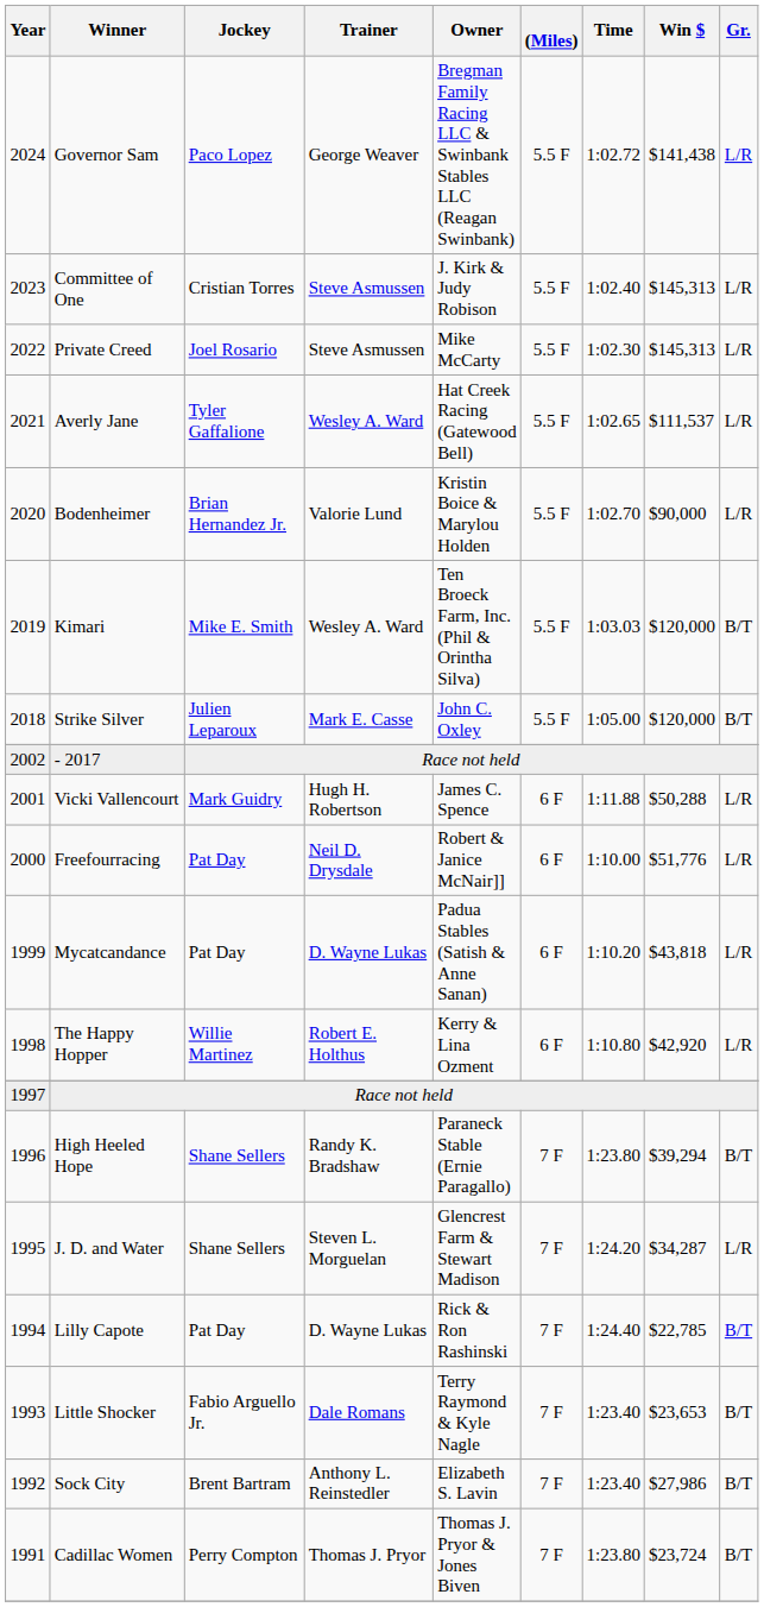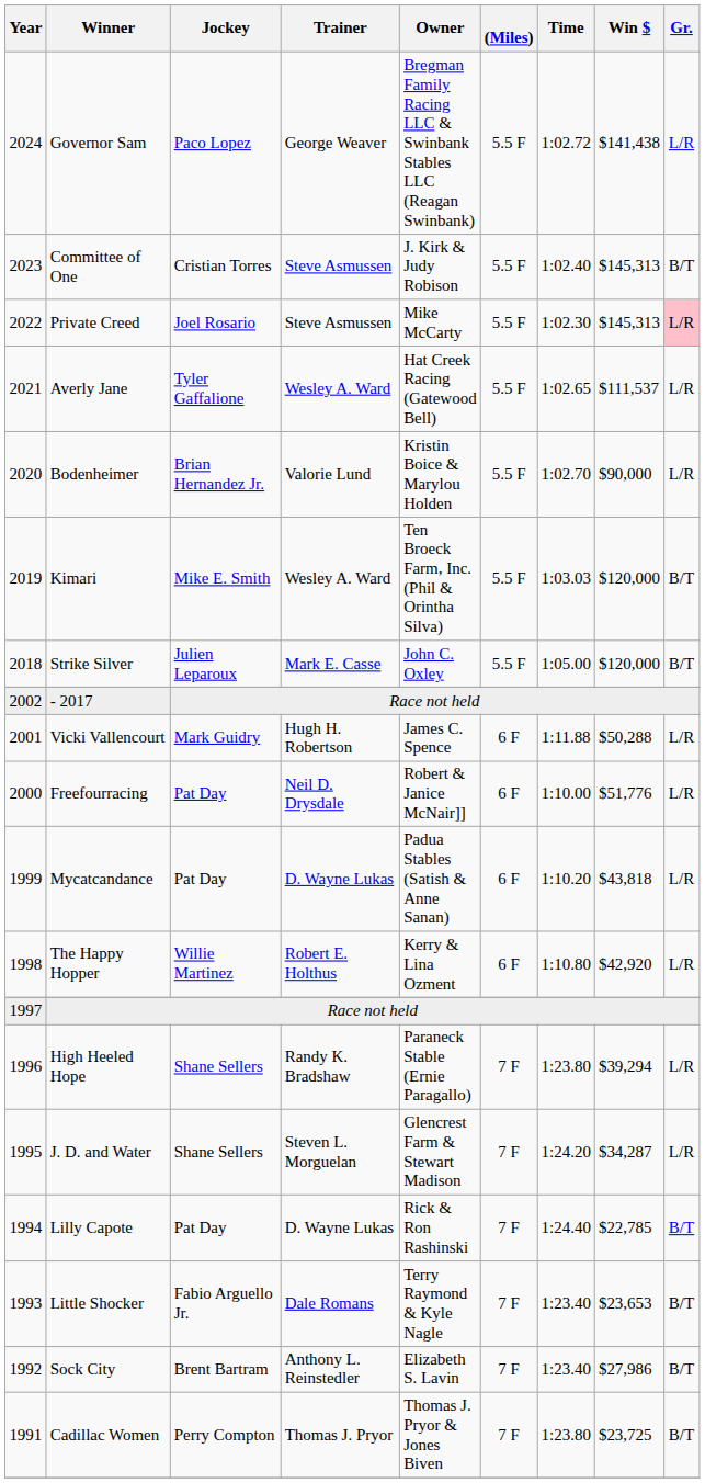 <table class="wikitable sortable" style="font-size:90%">
 <tr>
 <th style="width:30px">Year</th>
 <th style="width:110px">Winner</th>
 <th style="width:110px">Jockey</th>
 <th style="width:120px">Trainer</th>
 <th>Owner<br></th>
 <th style="width:25px"><br> <span>(<a href='#'>Miles</a>)</span></th>
 <th style="width:25px">Time</th>
 <th style="width:35px">Win <a href='#'>$</a></th>
 <th style="width:25px"><a href='#'>Gr.</a></th>
 </tr>
 <tr>
 <td align=center>2024</td>
 <td>Governor Sam</td>
 <td><a href='#'>Paco Lopez</a></td>
 <td>George Weaver</td>
 <td><a href='#'>Bregman Family Racing LLC</a> & Swinbank Stables LLC (Reagan Swinbank)</td>
 <td align=center>5.5 F</td>
 <td align=center>1:02.72</td>
 <td>$141,438</td>
 <td align=center><a href='#'>L/R</a></td>
 </tr>
 <tr>
 <td align=center>2023</td>
 <td>Committee of One</td>
 <td>Cristian Torres</td>
 <td><a href='#'>Steve Asmussen</a></td>
 <td>J. Kirk & Judy Robison</td>
 <td align=center>5.5 F</td>
 <td align=center>1:02.40</td>
 <td>$145,313</td>
-<td align=center>L/R</td>
+<td align=center>B/T</td>
 </tr>
 <tr>
 <td align=center>2022</td>
 <td>Private Creed</td>
 <td><a href='#'>Joel Rosario</a></td>
 <td>Steve Asmussen</td>
 <td>Mike McCarty</td>
 <td align=center>5.5 F</td>
 <td align=center>1:02.30</td>
 <td>$145,313</td>
-<td align=center>L/R</td>
+<td align=center style="background: pink;">L/R</td>
 </tr>
 <tr>
 <td align=center>2021</td>
 <td>Averly Jane</td>
 <td><a href='#'>Tyler Gaffalione</a></td>
 <td><a href='#'>Wesley A. Ward</a></td>
 <td>Hat Creek Racing (Gatewood Bell)</td>
 <td align=center>5.5 F</td>
 <td align=center>1:02.65</td>
 <td>$111,537</td>
 <td align=center>L/R</td>
 </tr>
 <tr>
 <td align=center>2020</td>
 <td>Bodenheimer</td>
 <td><a href='#'>Brian Hernandez Jr.</a></td>
 <td>Valorie Lund</td>
 <td>Kristin Boice & Marylou Holden</td>
 <td align=center>5.5 F</td>
 <td align=center>1:02.70</td>
 <td>$90,000</td>
 <td align=center>L/R</td>
 </tr>
 <tr>
 <td align=center>2019</td>
 <td>Kimari</td>
 <td><a href='#'>Mike E. Smith</a></td>
 <td>Wesley A. Ward</td>
 <td>Ten Broeck Farm, Inc. (Phil & Orintha Silva)</td>
 <td align=center>5.5 F</td>
 <td align=center>1:03.03</td>
 <td>$120,000</td>
 <td align=center>B/T</td>
 </tr>
 <tr>
 <td align=center>2018</td>
 <td>Strike Silver</td>
 <td><a href='#'>Julien Leparoux</a></td>
 <td><a href='#'>Mark E. Casse</a></td>
 <td><a href='#'>John C. Oxley</a></td>
 <td align=center>5.5 F</td>
 <td align=center>1:05.00</td>
 <td>$120,000</td>
 <td align=center>B/T</td>
 </tr>
 <tr>
 </tr>
 <tr bgcolor="#eeeeee">
 <td align=center>2002</td>
 <td>- 2017</td>
 <td align=center  colspan=9><em>Race not held</em></td>
 </tr>
 <tr>
 <td align=center>2001</td>
 <td>Vicki Vallencourt</td>
 <td><a href='#'>Mark Guidry</a></td>
 <td>Hugh H. Robertson</td>
 <td>James C. Spence</td>
 <td align=center>6 F</td>
 <td align=center>1:11.88</td>
 <td>$50,288</td>
 <td align=center>L/R</td>
 </tr>
 <tr>
 <td align=center>2000</td>
 <td>Freefourracing</td>
 <td><a href='#'>Pat Day</a></td>
 <td><a href='#'>Neil D. Drysdale</a></td>
 <td Stonerside Stable LLC (Bob McNair>Robert & Janice McNair]]</td>
 <td align=center>6 F</td>
 <td align=center>1:10.00</td>
 <td>$51,776</td>
 <td align=center>L/R</td>
 </tr>
 <tr>
 <td align=center>1999</td>
 <td>Mycatcandance</td>
 <td>Pat Day</td>
 <td><a href='#'>D. Wayne Lukas</a></td>
 <td>Padua Stables (Satish & Anne Sanan)</td>
 <td align=center>6 F</td>
 <td align=center>1:10.20</td>
 <td>$43,818</td>
 <td align=center>L/R</td>
 </tr>
 <tr>
 <td align=center>1998</td>
 <td>The Happy Hopper</td>
 <td><a href='#'>Willie Martinez</a></td>
 <td><a href='#'>Robert E. Holthus</a></td>
 <td>Kerry & Lina Ozment</td>
 <td align=center>6 F</td>
 <td align=center>1:10.80</td>
 <td>$42,920</td>
 <td align=center>L/R</td>
 </tr>
 <tr>
 </tr>
 <tr bgcolor="#eeeeee">
 <td align=center>1997</td>
 <td align=center  colspan=9><em>Race not held</em></td>
 </tr>
 <tr>
 <td align=center>1996</td>
 <td>High Heeled Hope</td>
 <td><a href='#'>Shane Sellers</a></td>
 <td>Randy K. Bradshaw</td>
 <td>Paraneck Stable (Ernie Paragallo)</td>
 <td align=center>7 F</td>
 <td align=center>1:23.80</td>
 <td>$39,294</td>
-<td align=center>B/T</td>
+<td align=center>L/R</td>
 </tr>
 <tr>
 <td align=center>1995</td>
 <td>J. D. and Water</td>
 <td>Shane Sellers</td>
 <td>Steven L. Morguelan</td>
 <td>Glencrest Farm & Stewart Madison</td>
 <td align=center>7 F</td>
 <td align=center>1:24.20</td>
 <td>$34,287</td>
 <td align=center>L/R</td>
 </tr>
 <tr>
 <td align=center>1994</td>
 <td>Lilly Capote</td>
 <td>Pat Day</td>
 <td>D. Wayne Lukas</td>
 <td>Rick & Ron Rashinski</td>
 <td align=center>7 F</td>
 <td align=center>1:24.40</td>
 <td>$22,785</td>
 <td align=center><a href='#'>B/T</a></td>
 </tr>
 <tr>
 <td align=center>1993</td>
 <td>Little Shocker</td>
 <td>Fabio Arguello Jr.</td>
 <td><a href='#'>Dale Romans</a></td>
 <td>Terry Raymond & Kyle Nagle</td>
 <td align=center>7 F</td>
 <td align=center>1:23.40</td>
 <td>$23,653</td>
 <td align=center>B/T</td>
 </tr>
 <tr>
 <td align=center>1992</td>
 <td>Sock City</td>
 <td>Brent Bartram</td>
 <td>Anthony L. Reinstedler</td>
 <td>Elizabeth S. Lavin</td>
 <td align=center>7 F</td>
 <td align=center>1:23.40</td>
 <td>$27,986</td>
 <td align=center>B/T</td>
 </tr>
 <tr>
 <td align=center>1991</td>
 <td>Cadillac Women</td>
 <td>Perry Compton</td>
 <td>Thomas J. Pryor</td>
 <td>Thomas J. Pryor & Jones Biven</td>
 <td align=center>7 F</td>
 <td align=center>1:23.80</td>
-<td>$23,724</td>
+<td>$23,725</td>
 <td align=center>B/T</td>
 </tr>
 <tr>
 </tr>
 </table>
